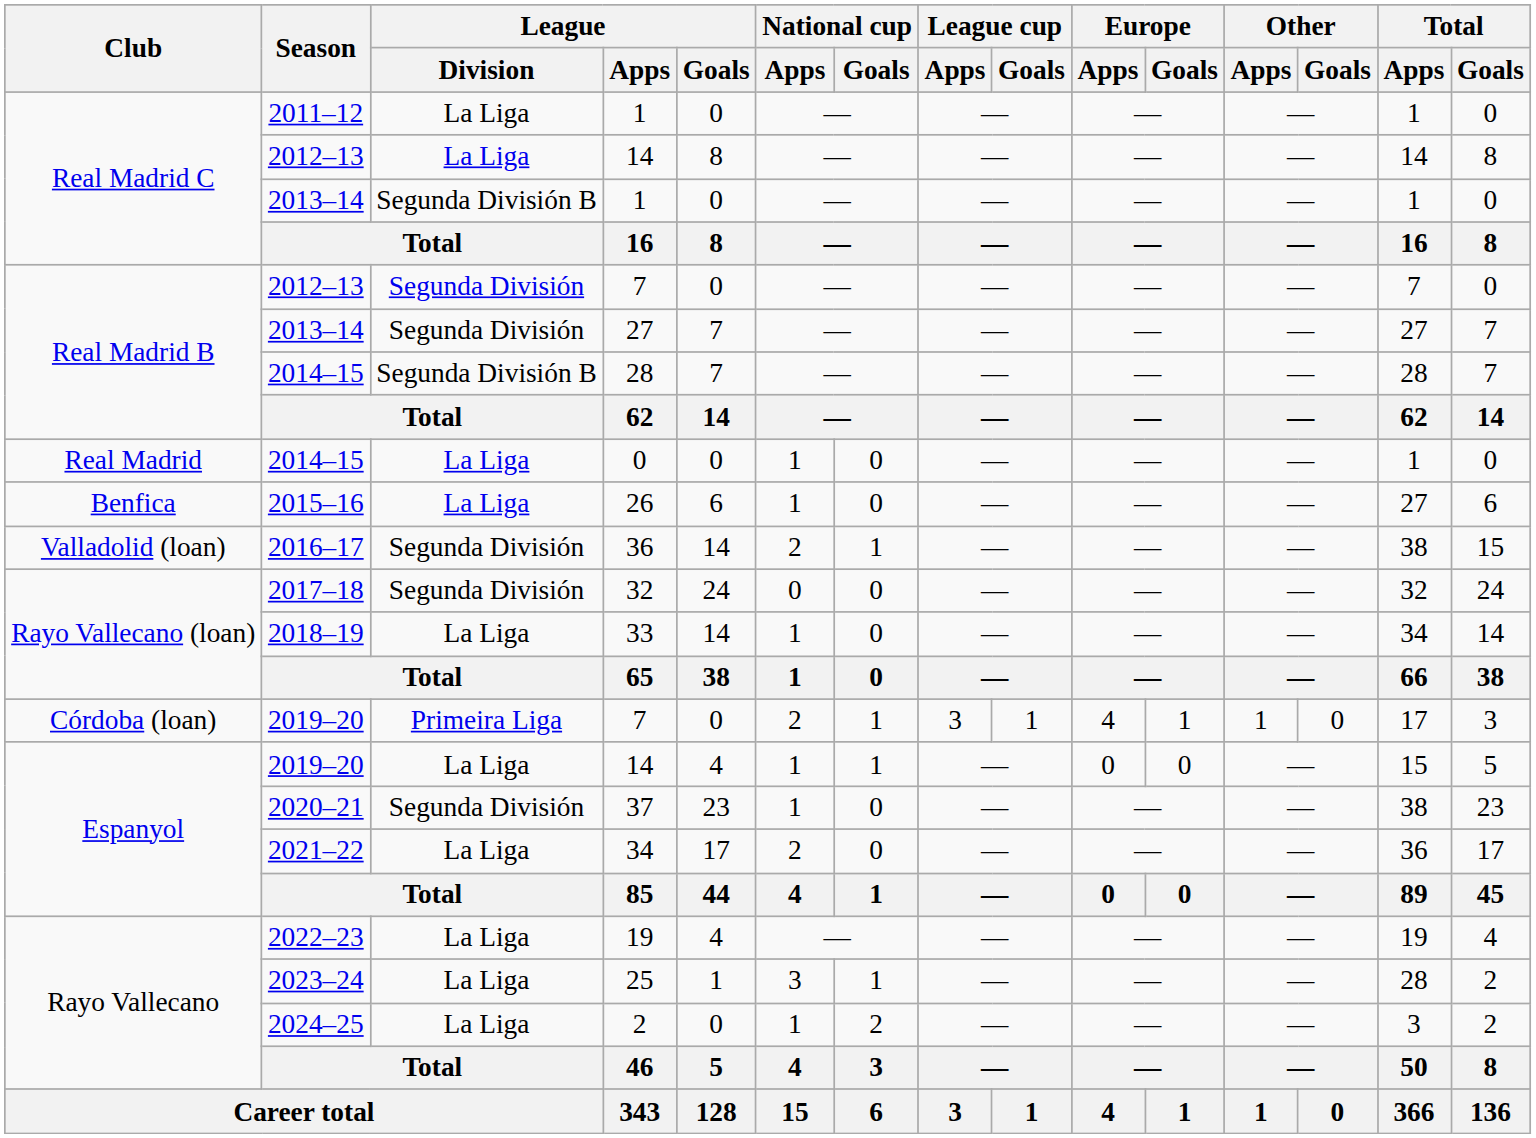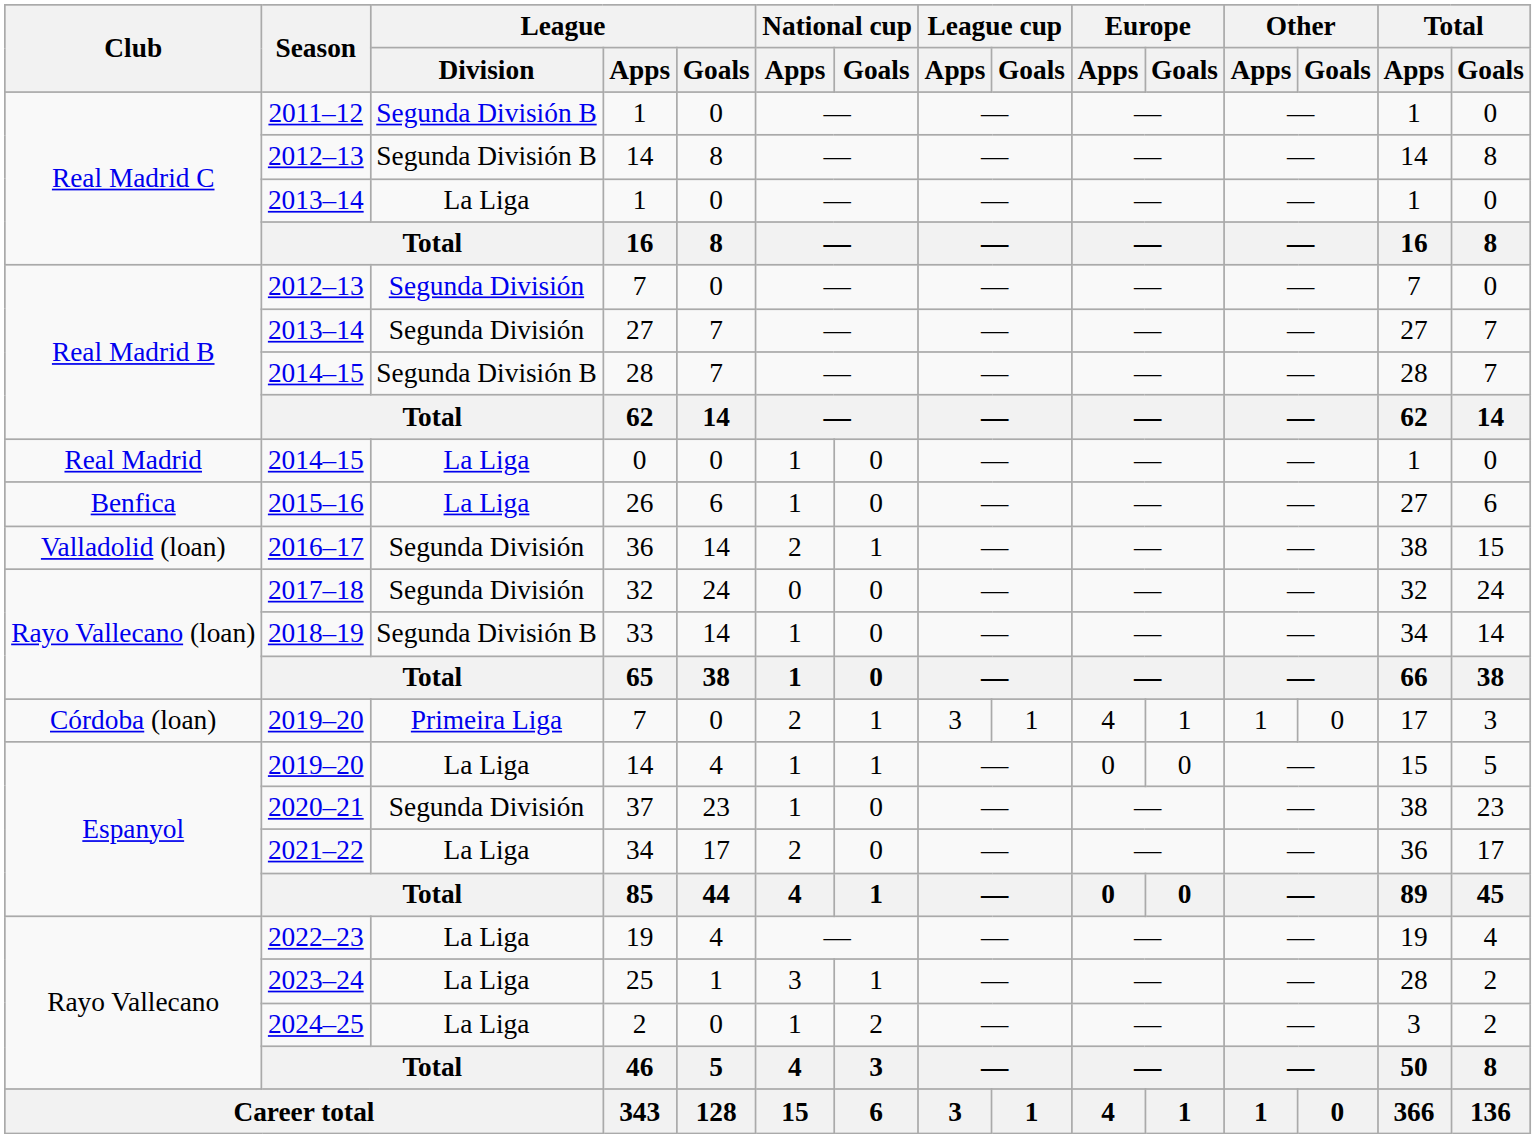 <table class="wikitable" style="text-align:center">
 <tr>
 <th rowspan="2">Club</th>
 <th rowspan="2">Season</th>
 <th colspan="3">League</th>
 <th colspan="2">National cup</th>
 <th colspan="2">League cup</th>
 <th colspan="2">Europe</th>
 <th colspan="2">Other</th>
 <th colspan="2">Total</th>
 </tr>
 <tr>
 <th>Division</th>
 <th>Apps</th>
 <th>Goals</th>
 <th>Apps</th>
 <th>Goals</th>
 <th>Apps</th>
 <th>Goals</th>
 <th>Apps</th>
 <th>Goals</th>
 <th>Apps</th>
 <th>Goals</th>
 <th>Apps</th>
 <th>Goals</th>
 </tr>
 <tr>
 <td rowspan="4"><a href='#'>Real Madrid C</a></td>
 <td><a href='#'>2011–12</a></td>
-<td>La Liga</td>
+<td><a href='#'>Segunda División B</a></td>
 <td>1</td>
 <td>0</td>
 <td colspan="2">—</td>
 <td colspan="2">—</td>
 <td colspan="2">—</td>
 <td colspan="2">—</td>
 <td>1</td>
 <td>0</td>
 </tr>
 <tr>
 <td><a href='#'>2012–13</a></td>
-<td><a href='#'>La Liga</a></td>
+<td>Segunda División B</td>
 <td>14</td>
 <td>8</td>
 <td colspan="2">—</td>
 <td colspan="2">—</td>
 <td colspan="2">—</td>
 <td colspan="2">—</td>
 <td>14</td>
 <td>8</td>
 </tr>
 <tr>
 <td><a href='#'>2013–14</a></td>
-<td>Segunda División B</td>
+<td>La Liga</td>
 <td>1</td>
 <td>0</td>
 <td colspan="2">—</td>
 <td colspan="2">—</td>
 <td colspan="2">—</td>
 <td colspan="2">—</td>
 <td>1</td>
 <td>0</td>
 </tr>
 <tr>
 <th colspan="2">Total</th>
 <th>16</th>
 <th>8</th>
 <th colspan="2">—</th>
 <th colspan="2">—</th>
 <th colspan="2">—</th>
 <th colspan="2">—</th>
 <th>16</th>
 <th>8</th>
 </tr>
 <tr>
 <td rowspan="4"><a href='#'>Real Madrid B</a></td>
 <td><a href='#'>2012–13</a></td>
 <td><a href='#'>Segunda División</a></td>
 <td>7</td>
 <td>0</td>
 <td colspan="2">—</td>
 <td colspan="2">—</td>
 <td colspan="2">—</td>
 <td colspan="2">—</td>
 <td>7</td>
 <td>0</td>
 </tr>
 <tr>
 <td><a href='#'>2013–14</a></td>
 <td>Segunda División</td>
 <td>27</td>
 <td>7</td>
 <td colspan="2">—</td>
 <td colspan="2">—</td>
 <td colspan="2">—</td>
 <td colspan="2">—</td>
 <td>27</td>
 <td>7</td>
 </tr>
 <tr>
 <td><a href='#'>2014–15</a></td>
 <td>Segunda División B</td>
 <td>28</td>
 <td>7</td>
 <td colspan="2">—</td>
 <td colspan="2">—</td>
 <td colspan="2">—</td>
 <td colspan="2">—</td>
 <td>28</td>
 <td>7</td>
 </tr>
 <tr>
 <th colspan="2">Total</th>
 <th>62</th>
 <th>14</th>
 <th colspan="2">—</th>
 <th colspan="2">—</th>
 <th colspan="2">—</th>
 <th colspan="2">—</th>
 <th>62</th>
 <th>14</th>
 </tr>
 <tr>
 <td><a href='#'>Real Madrid</a></td>
 <td><a href='#'>2014–15</a></td>
 <td><a href='#'>La Liga</a></td>
 <td>0</td>
 <td>0</td>
 <td>1</td>
 <td>0</td>
 <td colspan="2">—</td>
 <td colspan="2">—</td>
 <td colspan="2">—</td>
 <td>1</td>
 <td>0</td>
 </tr>
 <tr>
 <td><a href='#'>Benfica</a></td>
 <td><a href='#'>2015–16</a></td>
 <td><a href='#'>La Liga</a></td>
 <td>26</td>
 <td>6</td>
 <td>1</td>
 <td>0</td>
 <td colspan="2">—</td>
 <td colspan="2">—</td>
 <td colspan="2">—</td>
 <td>27</td>
 <td>6</td>
 </tr>
 <tr>
 <td><a href='#'>Valladolid</a> (loan)</td>
 <td><a href='#'>2016–17</a></td>
 <td>Segunda División</td>
 <td>36</td>
 <td>14</td>
 <td>2</td>
 <td>1</td>
 <td colspan="2">—</td>
 <td colspan="2">—</td>
 <td colspan="2">—</td>
 <td>38</td>
 <td>15</td>
 </tr>
 <tr>
 <td rowspan="3"><a href='#'>Rayo Vallecano</a> (loan)</td>
 <td><a href='#'>2017–18</a></td>
 <td>Segunda División</td>
 <td>32</td>
 <td>24</td>
 <td>0</td>
 <td>0</td>
 <td colspan="2">—</td>
 <td colspan="2">—</td>
 <td colspan="2">—</td>
 <td>32</td>
 <td>24</td>
 </tr>
 <tr>
 <td><a href='#'>2018–19</a></td>
-<td>La Liga</td>
+<td>Segunda División B</td>
 <td>33</td>
 <td>14</td>
 <td>1</td>
 <td>0</td>
 <td colspan="2">—</td>
 <td colspan="2">—</td>
 <td colspan="2">—</td>
 <td>34</td>
 <td>14</td>
 </tr>
 <tr>
 <th colspan="2">Total</th>
 <th>65</th>
 <th>38</th>
 <th>1</th>
 <th>0</th>
 <th colspan="2">—</th>
 <th colspan="2">—</th>
 <th colspan="2">—</th>
 <th>66</th>
 <th>38</th>
 </tr>
 <tr>
 <td><a href='#'>Córdoba</a> (loan)</td>
 <td><a href='#'>2019–20</a></td>
 <td><a href='#'>Primeira Liga</a></td>
 <td>7</td>
 <td>0</td>
 <td>2</td>
 <td>1</td>
 <td>3</td>
 <td>1</td>
 <td>4</td>
 <td>1</td>
 <td>1</td>
 <td>0</td>
 <td>17</td>
 <td>3</td>
 </tr>
 <tr>
 <td rowspan="4"><a href='#'>Espanyol</a></td>
 <td><a href='#'>2019–20</a></td>
 <td>La Liga</td>
 <td>14</td>
 <td>4</td>
 <td>1</td>
 <td>1</td>
 <td colspan="2">—</td>
 <td>0</td>
 <td>0</td>
 <td colspan="2">—</td>
 <td>15</td>
 <td>5</td>
 </tr>
 <tr>
 <td><a href='#'>2020–21</a></td>
 <td>Segunda División</td>
 <td>37</td>
 <td>23</td>
 <td>1</td>
 <td>0</td>
 <td colspan="2">—</td>
 <td colspan="2">—</td>
 <td colspan="2">—</td>
 <td>38</td>
 <td>23</td>
 </tr>
 <tr>
 <td><a href='#'>2021–22</a></td>
 <td>La Liga</td>
 <td>34</td>
 <td>17</td>
 <td>2</td>
 <td>0</td>
 <td colspan="2">—</td>
 <td colspan="2">—</td>
 <td colspan="2">—</td>
 <td>36</td>
 <td>17</td>
 </tr>
 <tr>
 <th colspan="2">Total</th>
 <th>85</th>
 <th>44</th>
 <th>4</th>
 <th>1</th>
 <th colspan="2">—</th>
 <th>0</th>
 <th>0</th>
 <th colspan="2">—</th>
 <th>89</th>
 <th>45</th>
 </tr>
 <tr>
 <td rowspan="4">Rayo Vallecano</td>
 <td><a href='#'>2022–23</a></td>
 <td>La Liga</td>
 <td>19</td>
 <td>4</td>
 <td colspan="2">—</td>
 <td colspan="2">—</td>
 <td colspan="2">—</td>
 <td colspan="2">—</td>
 <td>19</td>
 <td>4</td>
 </tr>
 <tr>
 <td><a href='#'>2023–24</a></td>
 <td>La Liga</td>
 <td>25</td>
 <td>1</td>
 <td>3</td>
 <td>1</td>
 <td colspan="2">—</td>
 <td colspan="2">—</td>
 <td colspan="2">—</td>
 <td>28</td>
 <td>2</td>
 </tr>
 <tr>
 <td><a href='#'>2024–25</a></td>
 <td>La Liga</td>
 <td>2</td>
 <td>0</td>
 <td>1</td>
 <td>2</td>
 <td colspan="2">—</td>
 <td colspan="2">—</td>
 <td colspan="2">—</td>
 <td>3</td>
 <td>2</td>
 </tr>
 <tr>
 <th colspan="2">Total</th>
 <th>46</th>
 <th>5</th>
 <th>4</th>
 <th>3</th>
 <th colspan="2">—</th>
 <th colspan="2">—</th>
 <th colspan="2">—</th>
 <th>50</th>
 <th>8</th>
 </tr>
 <tr>
 <th colspan="3">Career total</th>
 <th>343</th>
 <th>128</th>
 <th>15</th>
 <th>6</th>
 <th>3</th>
 <th>1</th>
 <th>4</th>
 <th>1</th>
 <th>1</th>
 <th>0</th>
 <th>366</th>
 <th>136</th>
 </tr>
 </table>
